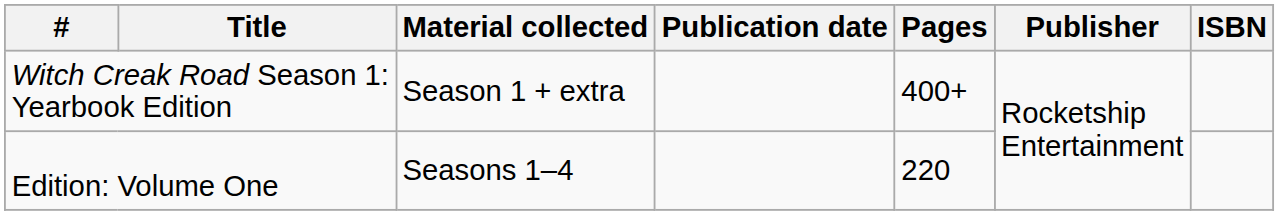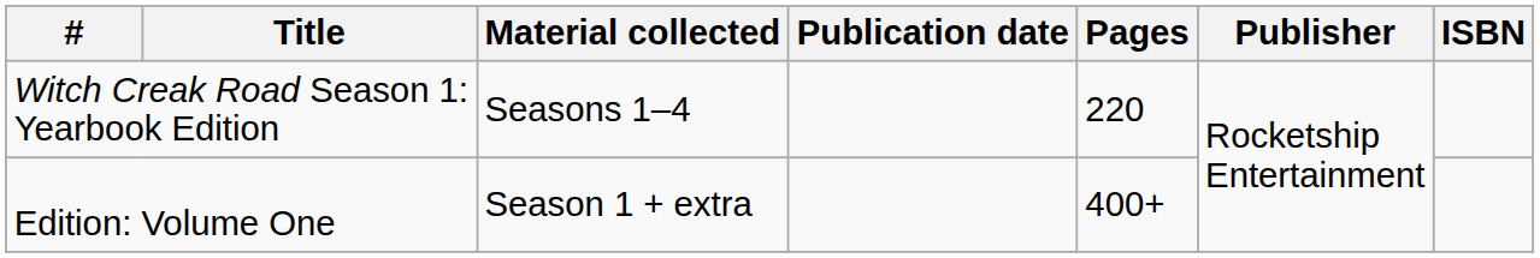 <table class="wikitable sortable">
 <tr>
 <th scope="col" class="unsortable">#</th>
 <th scope="col">Title</th>
 <th scope="col">Material collected</th>
 <th scope="col">Publication date</th>
 <th scope="col">Pages</th>
 <th scope="col">Publisher</th>
 <th scope="col" class="unsortable">ISBN</th>
 </tr>
 <tr>
 <td colspan="2"><em>Witch Creak Road</em> Season 1:<br>Yearbook Edition</td>
-<td>Season 1 + extra</td>
+<td>Seasons 1–4</td>
 <td></td>
-<td>400+</td>
+<td>220</td>
 <td rowspan="2">Rocketship<br>Entertainment</td>
 <td></td>
 </tr>
 <tr>
 <td colspan="2"><br>Edition: Volume One</td>
-<td>Seasons 1–4</td>
+<td>Season 1 + extra</td>
 <td></td>
-<td>220</td>
+<td>400+</td>
 <td></td>
 </tr>
 </table>
